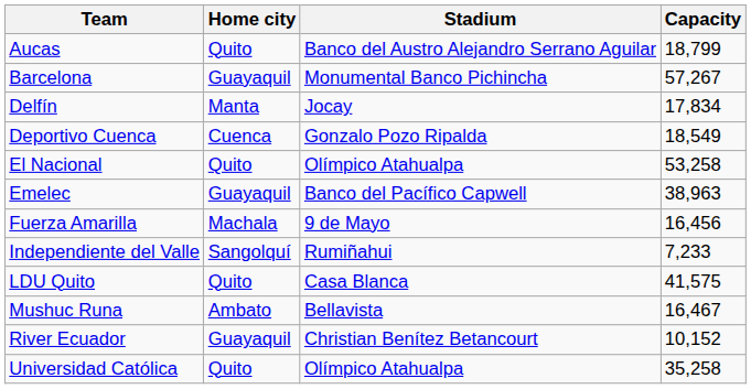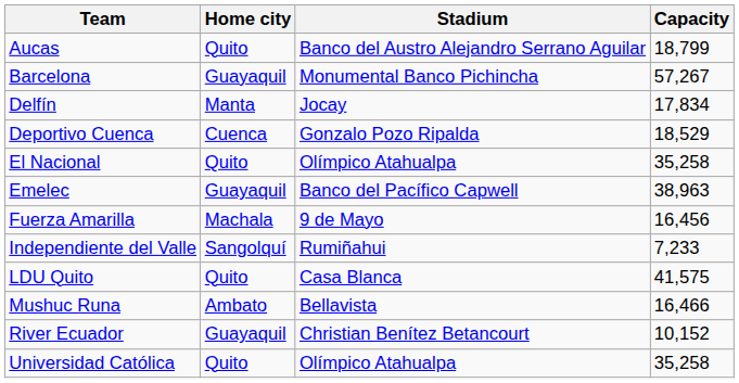 <table class="wikitable sortable">
 <tr>
 <th>Team</th>
 <th>Home city</th>
 <th>Stadium</th>
 <th>Capacity</th>
 </tr>
 <tr>
 <td><a href='#'>Aucas</a></td>
 <td><a href='#'>Quito</a></td>
 <td><a href='#'>Banco del Austro Alejandro Serrano Aguilar</a></td>
 <td>18,799</td>
 </tr>
 <tr>
 <td><a href='#'>Barcelona</a></td>
 <td><a href='#'>Guayaquil</a></td>
 <td><a href='#'>Monumental Banco Pichincha</a></td>
 <td>57,267</td>
 </tr>
 <tr>
 <td><a href='#'>Delfín</a></td>
 <td><a href='#'>Manta</a></td>
 <td><a href='#'>Jocay</a></td>
 <td>17,834</td>
 </tr>
 <tr>
 <td><a href='#'>Deportivo Cuenca</a></td>
 <td><a href='#'>Cuenca</a></td>
 <td><a href='#'>Gonzalo Pozo Ripalda</a></td>
-<td>18,549</td>
+<td>18,529</td>
 </tr>
 <tr>
 <td><a href='#'>El Nacional</a></td>
 <td><a href='#'>Quito</a></td>
 <td><a href='#'>Olímpico Atahualpa</a></td>
-<td>53,258</td>
+<td>35,258</td>
 </tr>
 <tr>
 <td><a href='#'>Emelec</a></td>
 <td><a href='#'>Guayaquil</a></td>
 <td><a href='#'>Banco del Pacífico Capwell</a></td>
 <td>38,963</td>
 </tr>
 <tr>
 <td><a href='#'>Fuerza Amarilla</a></td>
 <td><a href='#'>Machala</a></td>
 <td><a href='#'>9 de Mayo</a></td>
 <td>16,456</td>
 </tr>
 <tr>
 <td><a href='#'>Independiente del Valle</a></td>
 <td><a href='#'>Sangolquí</a></td>
 <td><a href='#'>Rumiñahui</a></td>
 <td>7,233</td>
 </tr>
 <tr>
 <td><a href='#'>LDU Quito</a></td>
 <td><a href='#'>Quito</a></td>
 <td><a href='#'>Casa Blanca</a></td>
 <td>41,575</td>
 </tr>
 <tr>
 <td><a href='#'>Mushuc Runa</a></td>
 <td><a href='#'>Ambato</a></td>
 <td><a href='#'>Bellavista</a></td>
-<td>16,467</td>
+<td>16,466</td>
 </tr>
 <tr>
 <td><a href='#'>River Ecuador</a></td>
 <td><a href='#'>Guayaquil</a></td>
 <td><a href='#'>Christian Benítez Betancourt</a></td>
 <td>10,152</td>
 </tr>
 <tr>
 <td><a href='#'>Universidad Católica</a></td>
 <td><a href='#'>Quito</a></td>
 <td><a href='#'>Olímpico Atahualpa</a></td>
 <td>35,258</td>
 </tr>
 </table>
